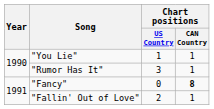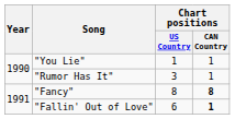 <table class="wikitable" style="text-align:center;">
 <tr>
 <th rowspan="2">Year</th>
 <th rowspan="2">Song</th>
 <th colspan="2">Chart positions</th>
 </tr>
 <tr style="font-size:smaller;">
 <th style="width:45px;"><a href='#'>US Country</a></th>
 <th style="width:45px;">CAN Country</th>
 </tr>
 <tr>
 <td rowspan="2">1990</td>
 <td style="text-align:left;">"You Lie"</td>
 <td>1</td>
 <td>1</td>
 </tr>
 <tr>
 <td style="text-align:left;">"Rumor Has It"</td>
 <td>3</td>
 <td>1</td>
 </tr>
 <tr>
 <td rowspan="2">1991</td>
 <td style="text-align:left;">"Fancy"</td>
-<td>0</td>
+<td>8</td>
 <td><strong>8</strong></td>
 </tr>
 <tr>
 <td style="text-align:left;">"Fallin' Out of Love"</td>
-<td>2</td>
-<td>1</td>
+<td>6</td>
+<td><strong>1</strong></td>
 </tr>
 </table>
